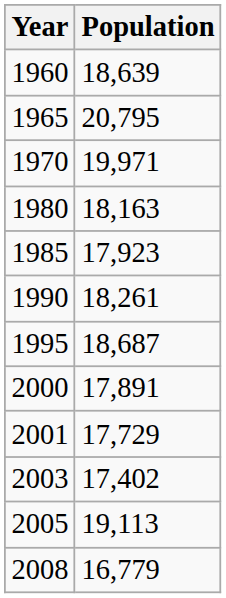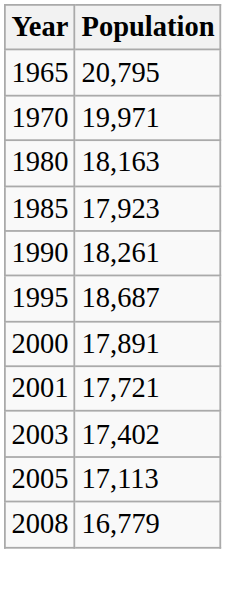 <table class="wikitable">
 <tr>
 <th>Year</th>
 <th>Population</th>
-</tr>
-<tr>
-<td>1960</td>
-<td>18,639</td>
 </tr>
 <tr>
 <td>1965</td>
 <td>20,795</td>
 </tr>
 <tr>
 <td>1970</td>
 <td>19,971</td>
 </tr>
 <tr>
 <td>1980</td>
 <td>18,163</td>
 </tr>
 <tr>
 <td>1985</td>
 <td>17,923</td>
 </tr>
 <tr>
 <td>1990</td>
 <td>18,261</td>
 </tr>
 <tr>
 <td>1995</td>
 <td>18,687</td>
 </tr>
 <tr>
 <td>2000</td>
 <td>17,891</td>
 </tr>
 <tr>
 <td>2001</td>
-<td>17,729</td>
+<td>17,721</td>
 </tr>
 <tr>
 <td>2003</td>
 <td>17,402</td>
 </tr>
 <tr>
 <td>2005</td>
-<td>19,113</td>
+<td>17,113</td>
 </tr>
 <tr>
 <td>2008</td>
 <td>16,779</td>
 </tr>
 </table>
